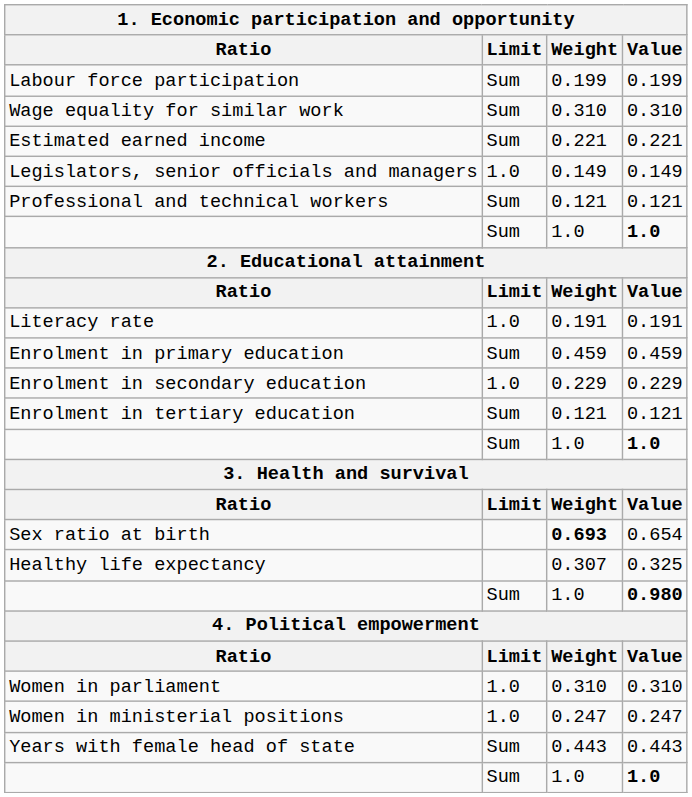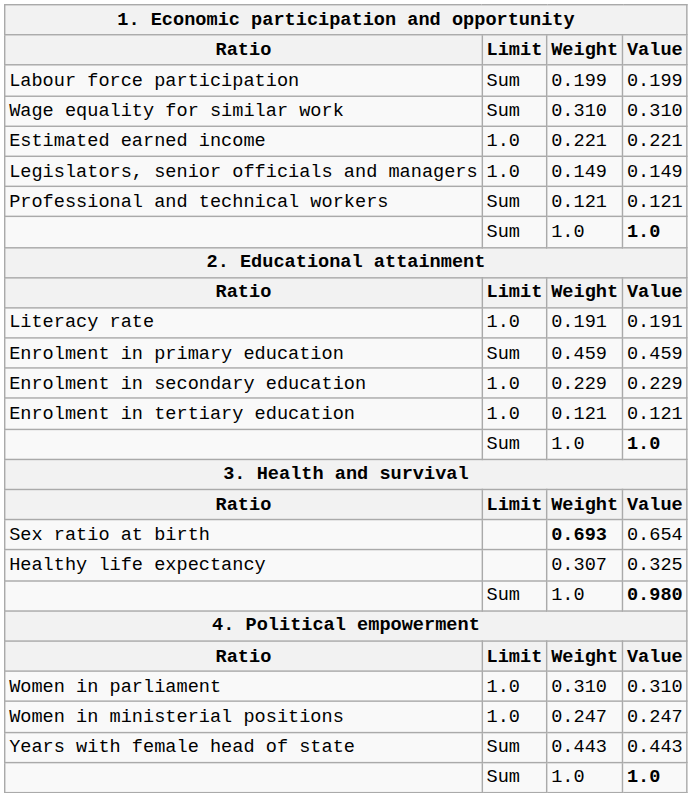 <table class="wikitable">
 <tr>
 <th colspan="4">1. Economic participation and opportunity</th>
 </tr>
 <tr>
 <th>Ratio</th>
 <th>Limit</th>
 <th>Weight</th>
 <th>Value</th>
 </tr>
 <tr>
 <td>Labour force participation</td>
 <td>Sum</td>
 <td>0.199</td>
 <td>0.199</td>
 </tr>
 <tr>
 <td>Wage equality for similar work</td>
 <td>Sum</td>
 <td>0.310</td>
 <td>0.310</td>
 </tr>
 <tr>
 <td>Estimated earned income</td>
-<td>Sum</td>
+<td>1.0</td>
 <td>0.221</td>
 <td>0.221</td>
 </tr>
 <tr>
 <td>Legislators, senior officials and managers</td>
 <td>1.0</td>
 <td>0.149</td>
 <td>0.149</td>
 </tr>
 <tr>
 <td>Professional and technical workers</td>
 <td>Sum</td>
 <td>0.121</td>
 <td>0.121</td>
 </tr>
 <tr>
 <td></td>
 <td>Sum</td>
 <td>1.0</td>
 <td><strong>1.0</strong></td>
 </tr>
 <tr>
 <th colspan="4">2. Educational attainment</th>
 </tr>
 <tr>
 <th>Ratio</th>
 <th>Limit</th>
 <th>Weight</th>
 <th>Value</th>
 </tr>
 <tr>
 <td>Literacy rate</td>
 <td>1.0</td>
 <td>0.191</td>
 <td>0.191</td>
 </tr>
 <tr>
 <td>Enrolment in primary education</td>
 <td>Sum</td>
 <td>0.459</td>
 <td>0.459</td>
 </tr>
 <tr>
 <td>Enrolment in secondary education</td>
 <td>1.0</td>
 <td>0.229</td>
 <td>0.229</td>
 </tr>
 <tr>
 <td>Enrolment in tertiary education</td>
-<td>Sum</td>
+<td>1.0</td>
 <td>0.121</td>
 <td>0.121</td>
 </tr>
 <tr>
 <td></td>
 <td>Sum</td>
 <td>1.0</td>
 <td><strong>1.0</strong></td>
 </tr>
 <tr>
 <th colspan="4">3. Health and survival</th>
 </tr>
 <tr>
 <th>Ratio</th>
 <th>Limit</th>
 <th>Weight</th>
 <th>Value</th>
 </tr>
 <tr>
 <td>Sex ratio at birth</td>
 <td></td>
 <td><strong>0.693</strong></td>
 <td>0.654</td>
 </tr>
 <tr>
 <td>Healthy life expectancy</td>
 <td></td>
 <td>0.307</td>
 <td>0.325</td>
 </tr>
 <tr>
 <td></td>
 <td>Sum</td>
 <td>1.0</td>
 <td><strong>0.980</strong></td>
 </tr>
 <tr>
 <th colspan="4">4. Political empowerment</th>
 </tr>
 <tr>
 <th>Ratio</th>
 <th>Limit</th>
 <th>Weight</th>
 <th>Value</th>
 </tr>
 <tr>
 <td>Women in parliament</td>
 <td>1.0</td>
 <td>0.310</td>
 <td>0.310</td>
 </tr>
 <tr>
 <td>Women in ministerial positions</td>
 <td>1.0</td>
 <td>0.247</td>
 <td>0.247</td>
 </tr>
 <tr>
 <td>Years with female head of state</td>
 <td>Sum</td>
 <td>0.443</td>
 <td>0.443</td>
 </tr>
 <tr>
 <td></td>
 <td>Sum</td>
 <td>1.0</td>
 <td><strong>1.0</strong></td>
 </tr>
 </table>
